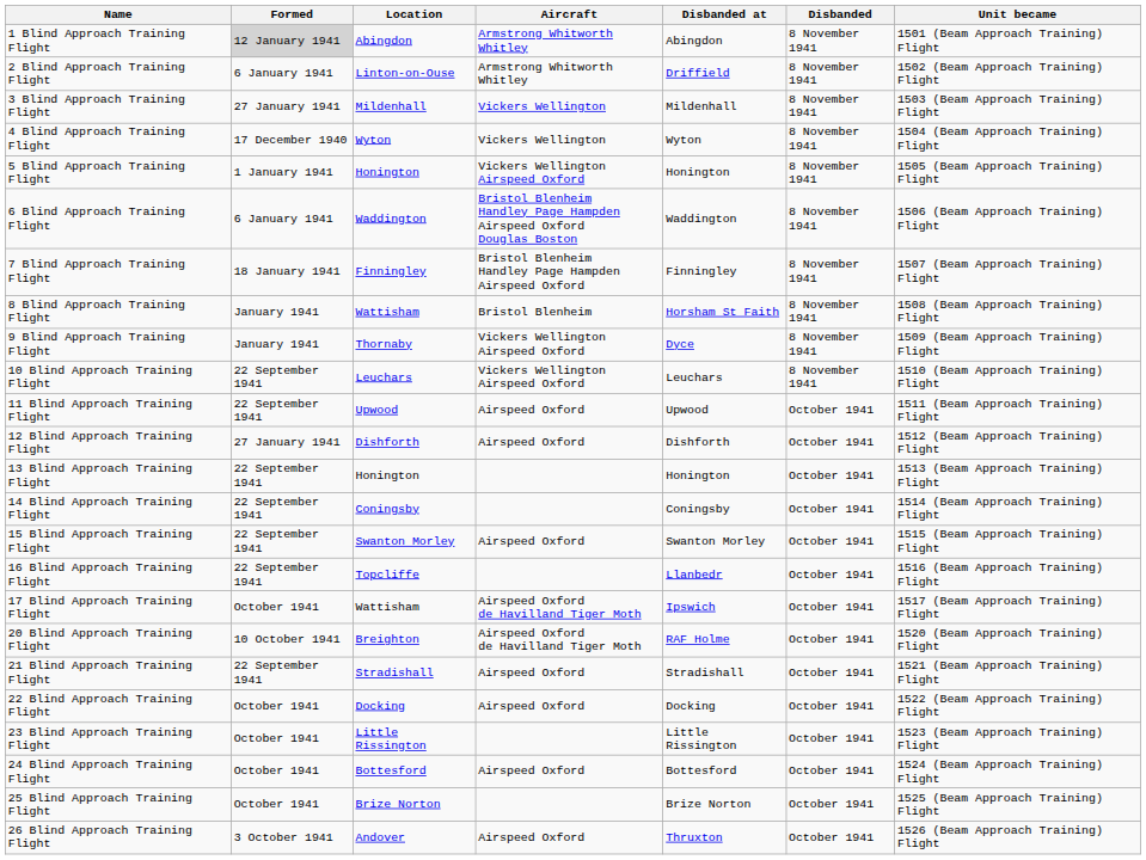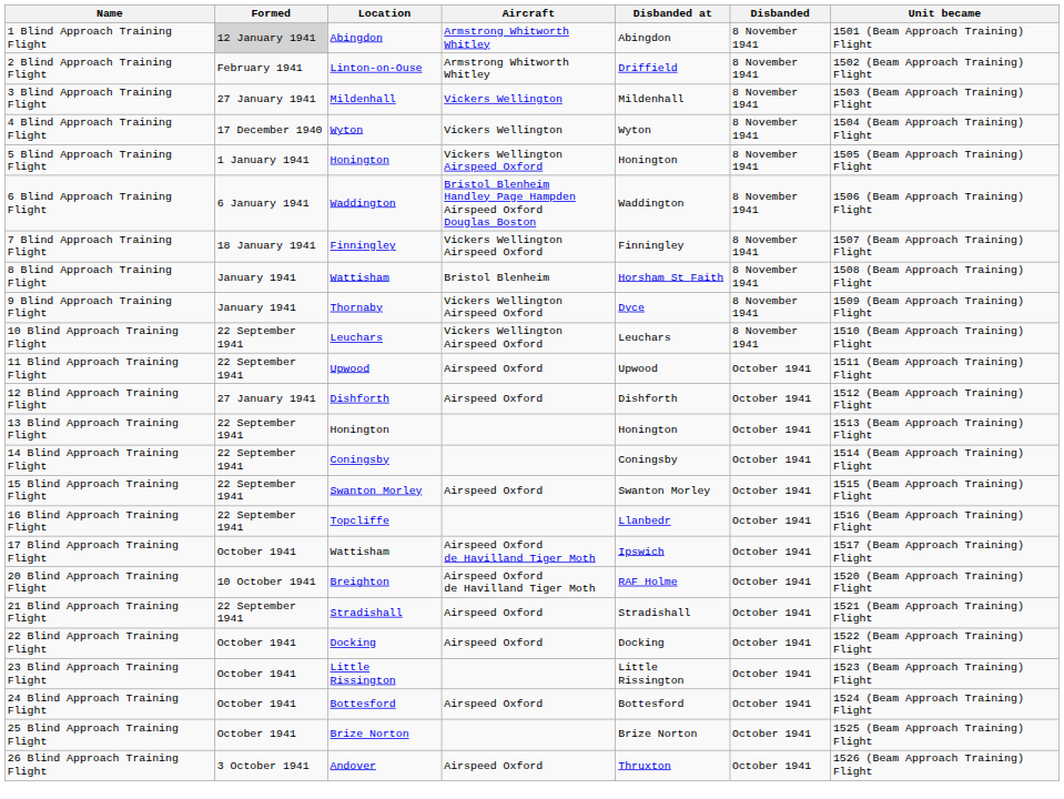 <table class="wikitable">
 <tr>
 <th>Name</th>
 <th>Formed</th>
 <th>Location</th>
 <th>Aircraft</th>
 <th>Disbanded at</th>
 <th>Disbanded</th>
 <th>Unit became</th>
 </tr>
 <tr>
 <td>1 Blind Approach Training Flight</td>
 <td style="background: lightgrey;">12 January 1941</td>
 <td><a href='#'>Abingdon</a></td>
 <td><a href='#'>Armstrong Whitworth Whitley</a></td>
 <td>Abingdon</td>
 <td>8 November 1941</td>
 <td>1501 (Beam Approach Training) Flight</td>
 </tr>
 <tr>
 <td>2 Blind Approach Training Flight</td>
-<td>6 January 1941</td>
+<td>February 1941</td>
 <td><a href='#'>Linton-on-Ouse</a></td>
 <td>Armstrong Whitworth Whitley</td>
 <td><a href='#'>Driffield</a></td>
 <td>8 November 1941</td>
 <td>1502 (Beam Approach Training) Flight</td>
 </tr>
 <tr>
 <td>3 Blind Approach Training Flight</td>
 <td>27 January 1941</td>
 <td><a href='#'>Mildenhall</a></td>
 <td><a href='#'>Vickers Wellington</a></td>
 <td>Mildenhall</td>
 <td>8 November 1941</td>
 <td>1503 (Beam Approach Training) Flight</td>
 </tr>
 <tr>
 <td>4 Blind Approach Training Flight</td>
 <td>17 December 1940</td>
 <td><a href='#'>Wyton</a></td>
 <td>Vickers Wellington</td>
 <td>Wyton</td>
 <td>8 November 1941</td>
 <td>1504 (Beam Approach Training) Flight</td>
 </tr>
 <tr>
 <td>5 Blind Approach Training Flight</td>
 <td>1 January 1941</td>
 <td><a href='#'>Honington</a></td>
 <td>Vickers Wellington<br><a href='#'>Airspeed Oxford</a></td>
 <td>Honington</td>
 <td>8 November 1941</td>
 <td>1505 (Beam Approach Training) Flight</td>
 </tr>
 <tr>
 <td>6 Blind Approach Training Flight</td>
 <td>6 January 1941</td>
 <td><a href='#'>Waddington</a></td>
 <td><a href='#'>Bristol Blenheim</a><br><a href='#'>Handley Page Hampden</a><br>Airspeed Oxford<br><a href='#'>Douglas Boston</a></td>
 <td>Waddington</td>
 <td>8 November 1941</td>
 <td>1506 (Beam Approach Training) Flight</td>
 </tr>
 <tr>
 <td>7 Blind Approach Training Flight</td>
 <td>18 January 1941</td>
 <td><a href='#'>Finningley</a></td>
-<td>Bristol Blenheim<br>Handley Page Hampden<br>Airspeed Oxford</td>
+<td>Vickers Wellington<br>Airspeed Oxford</td>
 <td>Finningley</td>
 <td>8 November 1941</td>
 <td>1507 (Beam Approach Training) Flight</td>
 </tr>
 <tr>
 <td>8 Blind Approach Training Flight</td>
 <td>January 1941</td>
 <td><a href='#'>Wattisham</a></td>
 <td>Bristol Blenheim</td>
 <td><a href='#'>Horsham St Faith</a></td>
 <td>8 November 1941</td>
 <td>1508 (Beam Approach Training) Flight</td>
 </tr>
 <tr>
 <td>9 Blind Approach Training Flight</td>
 <td>January 1941</td>
 <td><a href='#'>Thornaby</a></td>
 <td>Vickers Wellington<br>Airspeed Oxford</td>
 <td><a href='#'>Dyce</a></td>
 <td>8 November 1941</td>
 <td>1509 (Beam Approach Training) Flight</td>
 </tr>
 <tr>
 <td>10 Blind Approach Training Flight</td>
 <td>22 September 1941</td>
 <td><a href='#'>Leuchars</a></td>
 <td>Vickers Wellington<br>Airspeed Oxford</td>
 <td>Leuchars</td>
 <td>8 November 1941</td>
 <td>1510 (Beam Approach Training) Flight</td>
 </tr>
 <tr>
 <td>11 Blind Approach Training Flight</td>
 <td>22 September 1941</td>
 <td><a href='#'>Upwood</a></td>
 <td>Airspeed Oxford</td>
 <td>Upwood</td>
 <td>October 1941</td>
 <td>1511 (Beam Approach Training) Flight</td>
 </tr>
 <tr>
 <td>12 Blind Approach Training Flight</td>
 <td>27 January 1941</td>
 <td><a href='#'>Dishforth</a></td>
 <td>Airspeed Oxford</td>
 <td>Dishforth</td>
 <td>October 1941</td>
 <td>1512 (Beam Approach Training) Flight</td>
 </tr>
 <tr>
 <td>13 Blind Approach Training Flight</td>
 <td>22 September 1941</td>
 <td>Honington</td>
 <td></td>
 <td>Honington</td>
 <td>October 1941</td>
 <td>1513 (Beam Approach Training) Flight</td>
 </tr>
 <tr>
 <td>14 Blind Approach Training Flight</td>
 <td>22 September 1941</td>
 <td><a href='#'>Coningsby</a></td>
 <td></td>
 <td>Coningsby</td>
 <td>October 1941</td>
 <td>1514 (Beam Approach Training) Flight</td>
 </tr>
 <tr>
 <td>15 Blind Approach Training Flight</td>
 <td>22 September 1941</td>
 <td><a href='#'>Swanton Morley</a></td>
 <td>Airspeed Oxford</td>
 <td>Swanton Morley</td>
 <td>October 1941</td>
 <td>1515 (Beam Approach Training) Flight</td>
 </tr>
 <tr>
 <td>16 Blind Approach Training Flight</td>
 <td>22 September 1941</td>
 <td><a href='#'>Topcliffe</a></td>
 <td></td>
 <td><a href='#'>Llanbedr</a></td>
 <td>October 1941</td>
 <td>1516 (Beam Approach Training) Flight</td>
 </tr>
 <tr>
 <td>17 Blind Approach Training Flight</td>
 <td>October 1941</td>
 <td>Wattisham</td>
 <td>Airspeed Oxford<br><a href='#'>de Havilland Tiger Moth</a></td>
 <td><a href='#'>Ipswich</a></td>
 <td>October 1941</td>
 <td>1517 (Beam Approach Training) Flight</td>
 </tr>
 <tr>
 <td>20 Blind Approach Training Flight</td>
 <td>10 October 1941</td>
 <td><a href='#'>Breighton</a></td>
 <td>Airspeed Oxford<br>de Havilland Tiger Moth</td>
 <td><a href='#'>RAF Holme</a></td>
 <td>October 1941</td>
 <td>1520 (Beam Approach Training) Flight</td>
 </tr>
 <tr>
 <td>21 Blind Approach Training Flight</td>
 <td>22 September 1941</td>
 <td><a href='#'>Stradishall</a></td>
 <td>Airspeed Oxford</td>
 <td>Stradishall</td>
 <td>October 1941</td>
 <td>1521 (Beam Approach Training) Flight</td>
 </tr>
 <tr>
 <td>22 Blind Approach Training Flight</td>
 <td>October 1941</td>
 <td><a href='#'>Docking</a></td>
 <td>Airspeed Oxford</td>
 <td>Docking</td>
 <td>October 1941</td>
 <td>1522 (Beam Approach Training) Flight</td>
 </tr>
 <tr>
 <td>23 Blind Approach Training Flight</td>
 <td>October 1941</td>
 <td><a href='#'>Little Rissington</a></td>
 <td></td>
 <td>Little Rissington</td>
 <td>October 1941</td>
 <td>1523 (Beam Approach Training) Flight</td>
 </tr>
 <tr>
 <td>24 Blind Approach Training Flight</td>
 <td>October 1941</td>
 <td><a href='#'>Bottesford</a></td>
 <td>Airspeed Oxford</td>
 <td>Bottesford</td>
 <td>October 1941</td>
 <td>1524 (Beam Approach Training) Flight</td>
 </tr>
 <tr>
 <td>25 Blind Approach Training Flight</td>
 <td>October 1941</td>
 <td><a href='#'>Brize Norton</a></td>
 <td></td>
 <td>Brize Norton</td>
 <td>October 1941</td>
 <td>1525 (Beam Approach Training) Flight</td>
 </tr>
 <tr>
 <td>26 Blind Approach Training Flight</td>
 <td>3 October 1941</td>
 <td><a href='#'>Andover</a></td>
 <td>Airspeed Oxford</td>
 <td><a href='#'>Thruxton</a></td>
 <td>October 1941</td>
 <td>1526 (Beam Approach Training) Flight</td>
 </tr>
 </table>
